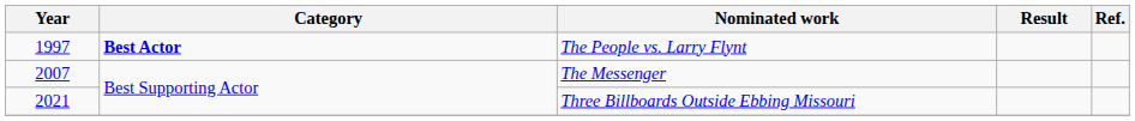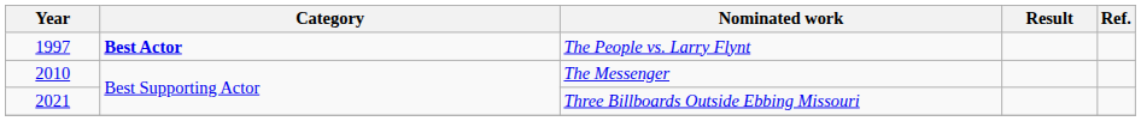 <table class=wikitable>
 <tr>
 <th scope="col" style="width:5em;">Year</th>
 <th scope="col" style="width:26em;">Category</th>
 <th scope="col" style="width:25em;">Nominated work</th>
 <th scope="col" style="width:5em;">Result</th>
 <th>Ref.</th>
 </tr>
 <tr>
 <td style="text-align:center;"><a href='#'>1997</a></td>
 <td><strong><a href='#'>Best Actor</a></strong></td>
 <td><em><a href='#'>The People vs. Larry Flynt</a></em></td>
 <td></td>
 <td></td>
 </tr>
 <tr>
-<td style="text-align:center;"><a href='#'>2007</a></td>
+<td style="text-align:center;"><a href='#'>2010</a></td>
 <td rowspan=2><a href='#'>Best Supporting Actor</a></td>
 <td><em><a href='#'>The Messenger</a></em></td>
 <td></td>
 <td></td>
 </tr>
 <tr>
 <td style="text-align:center;"><a href='#'>2021</a></td>
 <td><em><a href='#'>Three Billboards Outside Ebbing Missouri</a></em></td>
 <td></td>
 <td></td>
 </tr>
 <tr>
 </tr>
 </table>
